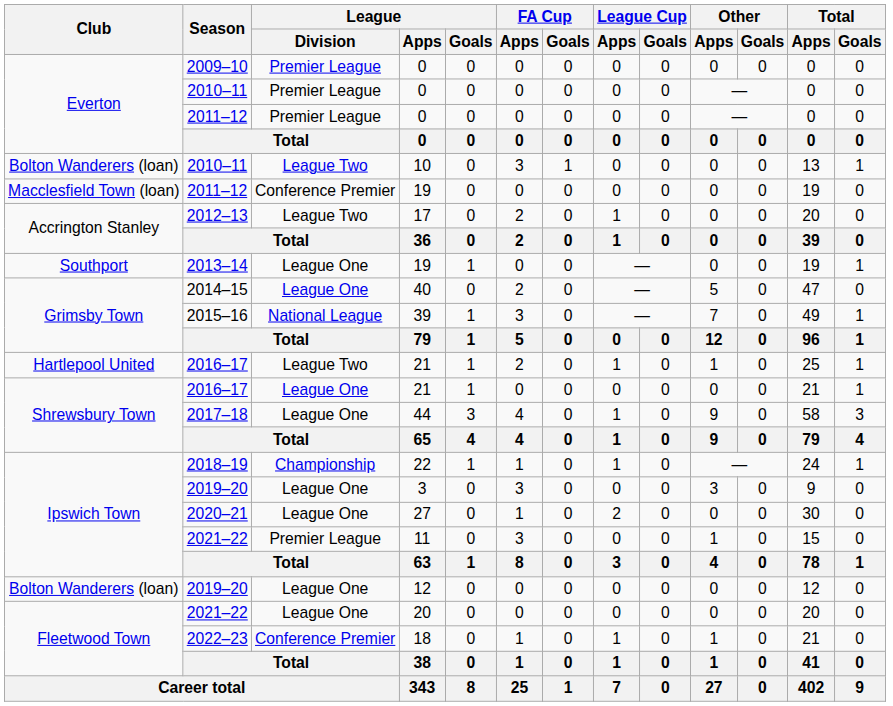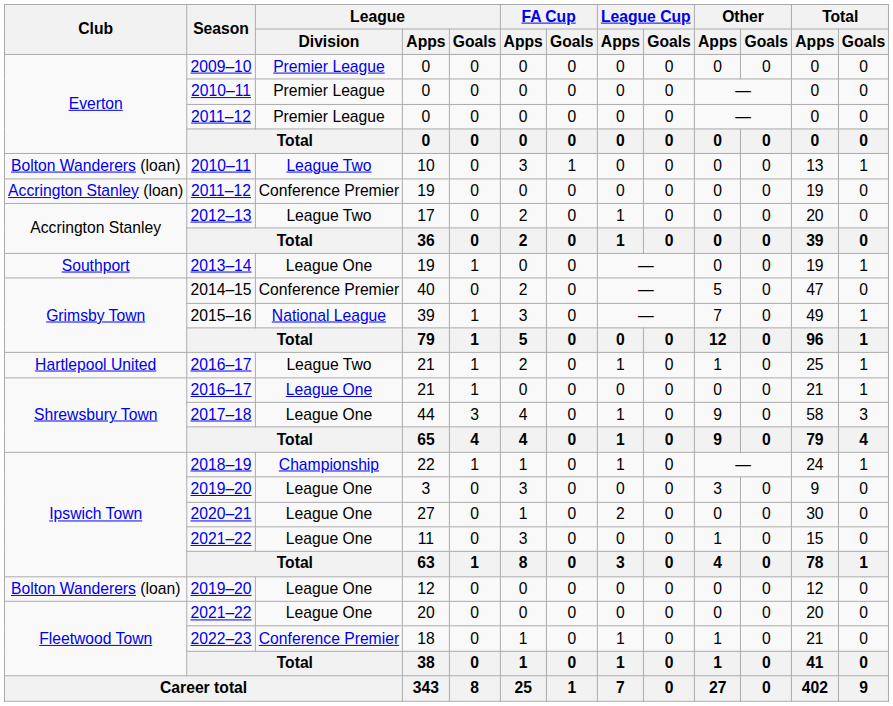 <table class=wikitable style=text-align:center>
 <tr>
 <th rowspan=2>Club</th>
 <th rowspan=2>Season</th>
 <th colspan=3>League</th>
 <th colspan=2><a href='#'>FA Cup</a></th>
 <th colspan=2><a href='#'>League Cup</a></th>
 <th colspan=2>Other</th>
 <th colspan=2>Total</th>
 </tr>
 <tr>
 <th>Division</th>
 <th>Apps</th>
 <th>Goals</th>
 <th>Apps</th>
 <th>Goals</th>
 <th>Apps</th>
 <th>Goals</th>
 <th>Apps</th>
 <th>Goals</th>
 <th>Apps</th>
 <th>Goals</th>
 </tr>
 <tr>
 <td rowspan="4"><a href='#'>Everton</a></td>
 <td><a href='#'>2009–10</a></td>
 <td><a href='#'>Premier League</a></td>
 <td>0</td>
 <td>0</td>
 <td>0</td>
 <td>0</td>
 <td>0</td>
 <td>0</td>
 <td>0</td>
 <td>0</td>
 <td>0</td>
 <td>0</td>
 </tr>
 <tr>
 <td><a href='#'>2010–11</a></td>
 <td>Premier League</td>
 <td>0</td>
 <td>0</td>
 <td>0</td>
 <td>0</td>
 <td>0</td>
 <td>0</td>
 <td colspan=2>—</td>
 <td>0</td>
 <td>0</td>
 </tr>
 <tr>
 <td><a href='#'>2011–12</a></td>
 <td>Premier League</td>
 <td>0</td>
 <td>0</td>
 <td>0</td>
 <td>0</td>
 <td>0</td>
 <td>0</td>
 <td colspan=2>—</td>
 <td>0</td>
 <td>0</td>
 </tr>
 <tr>
 <th colspan="2">Total</th>
 <th>0</th>
 <th>0</th>
 <th>0</th>
 <th>0</th>
 <th>0</th>
 <th>0</th>
 <th>0</th>
 <th>0</th>
 <th>0</th>
 <th>0</th>
 </tr>
 <tr>
 <td><a href='#'>Bolton Wanderers</a> (loan)</td>
 <td><a href='#'>2010–11</a></td>
 <td><a href='#'>League Two</a></td>
 <td>10</td>
 <td>0</td>
 <td>3</td>
 <td>1</td>
 <td>0</td>
 <td>0</td>
 <td>0</td>
 <td>0</td>
 <td>13</td>
 <td>1</td>
 </tr>
 <tr>
-<td><a href='#'>Macclesfield Town</a> (loan)</td>
+<td><a href='#'>Accrington Stanley</a> (loan)</td>
 <td><a href='#'>2011–12</a></td>
 <td>Conference Premier</td>
 <td>19</td>
 <td>0</td>
 <td>0</td>
 <td>0</td>
 <td>0</td>
 <td>0</td>
 <td>0</td>
 <td>0</td>
 <td>19</td>
 <td>0</td>
 </tr>
 <tr>
 <td rowspan=2>Accrington Stanley</td>
 <td><a href='#'>2012–13</a></td>
 <td>League Two</td>
 <td>17</td>
 <td>0</td>
 <td>2</td>
 <td>0</td>
 <td>1</td>
 <td>0</td>
 <td>0</td>
 <td>0</td>
 <td>20</td>
 <td>0</td>
 </tr>
 <tr>
 <th colspan="2">Total</th>
 <th>36</th>
 <th>0</th>
 <th>2</th>
 <th>0</th>
 <th>1</th>
 <th>0</th>
 <th>0</th>
 <th>0</th>
 <th>39</th>
 <th>0</th>
 </tr>
 <tr>
 <td><a href='#'>Southport</a></td>
 <td><a href='#'>2013–14</a></td>
 <td>League One</td>
 <td>19</td>
 <td>1</td>
 <td>0</td>
 <td>0</td>
 <td colspan=2>—</td>
 <td>0</td>
 <td>0</td>
 <td>19</td>
 <td>1</td>
 </tr>
 <tr>
 <td rowspan="3"><a href='#'>Grimsby Town</a></td>
 <td>2014–15</td>
-<td><a href='#'>League One</a></td>
+<td>Conference Premier</td>
 <td>40</td>
 <td>0</td>
 <td>2</td>
 <td>0</td>
 <td colspan=2>—</td>
 <td>5</td>
 <td>0</td>
 <td>47</td>
 <td>0</td>
 </tr>
 <tr>
 <td>2015–16</td>
 <td><a href='#'>National League</a></td>
 <td>39</td>
 <td>1</td>
 <td>3</td>
 <td>0</td>
 <td colspan=2>—</td>
 <td>7</td>
 <td>0</td>
 <td>49</td>
 <td>1</td>
 </tr>
 <tr>
 <th colspan="2">Total</th>
 <th>79</th>
 <th>1</th>
 <th>5</th>
 <th>0</th>
 <th>0</th>
 <th>0</th>
 <th>12</th>
 <th>0</th>
 <th>96</th>
 <th>1</th>
 </tr>
 <tr>
 <td><a href='#'>Hartlepool United</a></td>
 <td><a href='#'>2016–17</a></td>
 <td>League Two</td>
 <td>21</td>
 <td>1</td>
 <td>2</td>
 <td>0</td>
 <td>1</td>
 <td>0</td>
 <td>1</td>
 <td>0</td>
 <td>25</td>
 <td>1</td>
 </tr>
 <tr>
 <td rowspan="3"><a href='#'>Shrewsbury Town</a></td>
 <td><a href='#'>2016–17</a></td>
 <td><a href='#'>League One</a></td>
 <td>21</td>
 <td>1</td>
 <td>0</td>
 <td>0</td>
 <td>0</td>
 <td>0</td>
 <td>0</td>
 <td>0</td>
 <td>21</td>
 <td>1</td>
 </tr>
 <tr>
 <td><a href='#'>2017–18</a></td>
 <td>League One</td>
 <td>44</td>
 <td>3</td>
 <td>4</td>
 <td>0</td>
 <td>1</td>
 <td>0</td>
 <td>9</td>
 <td>0</td>
 <td>58</td>
 <td>3</td>
 </tr>
 <tr>
 <th colspan="2">Total</th>
 <th>65</th>
 <th>4</th>
 <th>4</th>
 <th>0</th>
 <th>1</th>
 <th>0</th>
 <th>9</th>
 <th>0</th>
 <th>79</th>
 <th>4</th>
 </tr>
 <tr>
 <td rowspan="5"><a href='#'>Ipswich Town</a></td>
 <td><a href='#'>2018–19</a></td>
 <td><a href='#'>Championship</a></td>
 <td>22</td>
 <td>1</td>
 <td>1</td>
 <td>0</td>
 <td>1</td>
 <td>0</td>
 <td colspan=2>—</td>
 <td>24</td>
 <td>1</td>
 </tr>
 <tr>
 <td><a href='#'>2019–20</a></td>
 <td>League One</td>
 <td>3</td>
 <td>0</td>
 <td>3</td>
 <td>0</td>
 <td>0</td>
 <td>0</td>
 <td>3</td>
 <td>0</td>
 <td>9</td>
 <td>0</td>
 </tr>
 <tr>
 <td><a href='#'>2020–21</a></td>
 <td>League One</td>
 <td>27</td>
 <td>0</td>
 <td>1</td>
 <td>0</td>
 <td>2</td>
 <td>0</td>
 <td>0</td>
 <td>0</td>
 <td>30</td>
 <td>0</td>
 </tr>
 <tr>
 <td><a href='#'>2021–22</a></td>
-<td>Premier League</td>
+<td>League One</td>
 <td>11</td>
 <td>0</td>
 <td>3</td>
 <td>0</td>
 <td>0</td>
 <td>0</td>
 <td>1</td>
 <td>0</td>
 <td>15</td>
 <td>0</td>
 </tr>
 <tr>
 <th colspan="2">Total</th>
 <th>63</th>
 <th>1</th>
 <th>8</th>
 <th>0</th>
 <th>3</th>
 <th>0</th>
 <th>4</th>
 <th>0</th>
 <th>78</th>
 <th>1</th>
 </tr>
 <tr>
 <td><a href='#'>Bolton Wanderers</a> (loan)</td>
 <td><a href='#'>2019–20</a></td>
 <td>League One</td>
 <td>12</td>
 <td>0</td>
 <td>0</td>
 <td>0</td>
 <td>0</td>
 <td>0</td>
 <td>0</td>
 <td>0</td>
 <td>12</td>
 <td>0</td>
 </tr>
 <tr>
 <td rowspan="3"><a href='#'>Fleetwood Town</a></td>
 <td><a href='#'>2021–22</a></td>
 <td>League One</td>
 <td>20</td>
 <td>0</td>
 <td>0</td>
 <td>0</td>
 <td>0</td>
 <td>0</td>
 <td>0</td>
 <td>0</td>
 <td>20</td>
 <td>0</td>
 </tr>
 <tr>
 <td><a href='#'>2022–23</a></td>
 <td><a href='#'>Conference Premier</a></td>
 <td>18</td>
 <td>0</td>
 <td>1</td>
 <td>0</td>
 <td>1</td>
 <td>0</td>
 <td>1</td>
 <td>0</td>
 <td>21</td>
 <td>0</td>
 </tr>
 <tr>
 <th colspan="2">Total</th>
 <th>38</th>
 <th>0</th>
 <th>1</th>
 <th>0</th>
 <th>1</th>
 <th>0</th>
 <th>1</th>
 <th>0</th>
 <th>41</th>
 <th>0</th>
 </tr>
 <tr>
 <th colspan="3">Career total</th>
 <th>343</th>
 <th>8</th>
 <th>25</th>
 <th>1</th>
 <th>7</th>
 <th>0</th>
 <th>27</th>
 <th>0</th>
 <th>402</th>
 <th>9</th>
 </tr>
 </table>
